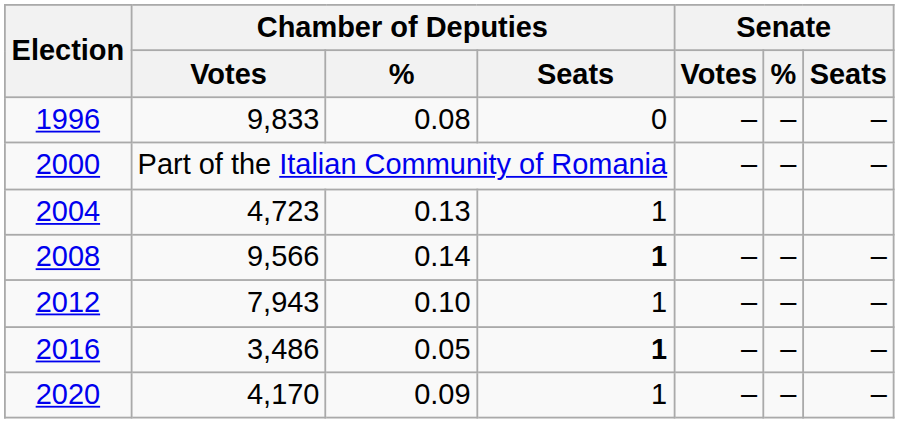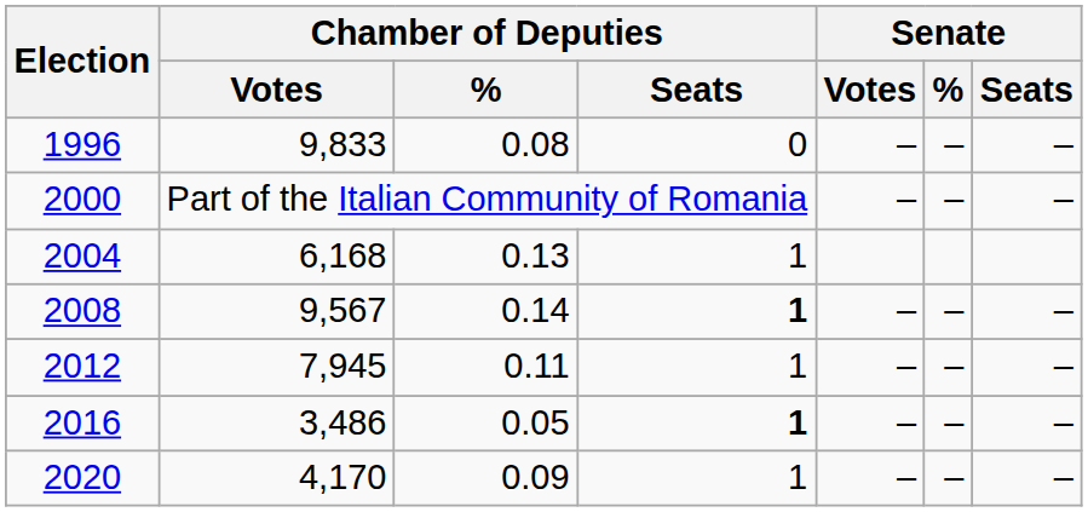 <table class=wikitable style=text-align:right>
 <tr>
 <th rowspan=2>Election</th>
 <th colspan=3>Chamber of Deputies</th>
 <th colspan=3>Senate</th>
 </tr>
 <tr>
 <th>Votes</th>
 <th>%</th>
 <th>Seats</th>
 <th>Votes</th>
 <th>%</th>
 <th>Seats</th>
 </tr>
 <tr>
 <td align=center><a href='#'>1996</a></td>
 <td>9,833</td>
 <td>0.08</td>
 <td>0</td>
 <td>–</td>
 <td>–</td>
 <td>–</td>
 </tr>
 <tr>
 <td align=center><a href='#'>2000</a></td>
 <td colspan=3 align=center>Part of the <a href='#'>Italian Community of Romania</a></td>
 <td>–</td>
 <td>–</td>
 <td>–</td>
 </tr>
 <tr>
 <td align=center><a href='#'>2004</a></td>
-<td>4,723</td>
+<td>6,168</td>
 <td>0.13</td>
 <td>1</td>
 <td></td>
 <td></td>
 <td></td>
 </tr>
 <tr>
 <td align=center><a href='#'>2008</a></td>
-<td>9,566</td>
+<td>9,567</td>
 <td>0.14</td>
 <td><strong>1</strong></td>
 <td>–</td>
 <td>–</td>
 <td>–</td>
 </tr>
 <tr>
 <td align=center><a href='#'>2012</a></td>
-<td>7,943</td>
-<td>0.10</td>
+<td>7,945</td>
+<td>0.11</td>
 <td>1</td>
 <td>–</td>
 <td>–</td>
 <td>–</td>
 </tr>
 <tr>
 <td align=center><a href='#'>2016</a></td>
 <td>3,486</td>
 <td>0.05</td>
 <td><strong>1</strong></td>
 <td>–</td>
 <td>–</td>
 <td>–</td>
 </tr>
 <tr>
 <td align=center><a href='#'>2020</a></td>
 <td>4,170</td>
 <td>0.09</td>
 <td>1</td>
 <td>–</td>
 <td>–</td>
 <td>–</td>
 </tr>
 </table>
